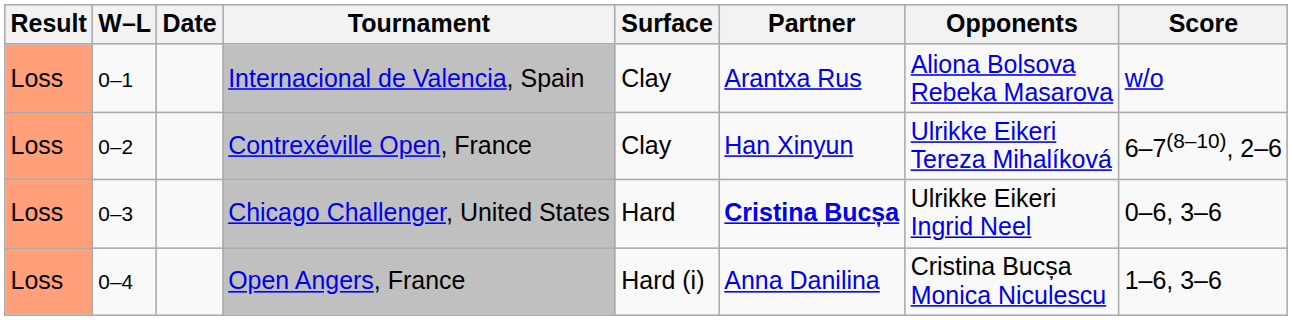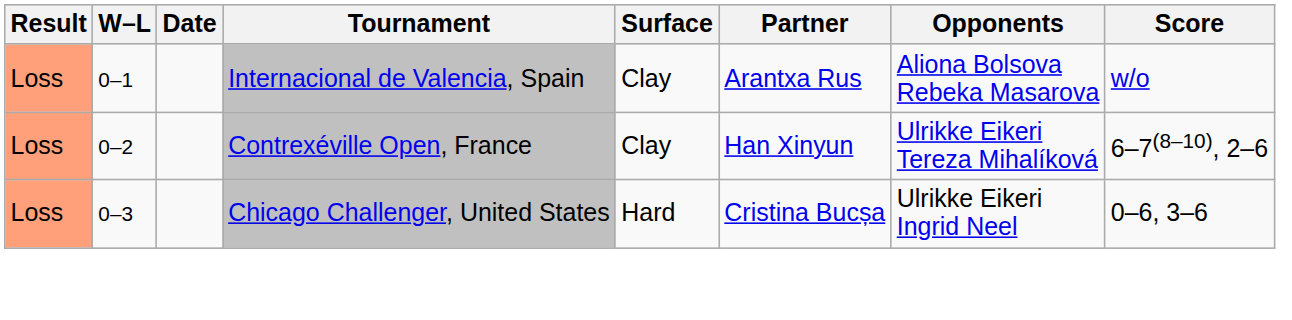 <table class="sortable wikitable">
 <tr>
 <th>Result</th>
 <th class="unsortable">W–L</th>
 <th>Date</th>
 <th>Tournament</th>
 <th>Surface</th>
 <th>Partner</th>
 <th>Opponents</th>
 <th class="unsortable">Score</th>
 </tr>
 <tr>
 <td style="background:#ffa07a;">Loss</td>
 <td><small>0–1</small></td>
 <td><a href='#'></a></td>
 <td style=background:silver><a href='#'>Internacional de Valencia</a>, Spain</td>
 <td>Clay</td>
 <td> <a href='#'>Arantxa Rus</a></td>
 <td> <a href='#'>Aliona Bolsova</a> <br>  <a href='#'>Rebeka Masarova</a></td>
 <td><a href='#'>w/o</a></td>
 </tr>
 <tr>
 <td style="background:#ffa07a;">Loss</td>
 <td><small>0–2</small></td>
 <td><a href='#'></a></td>
 <td style=background:silver><a href='#'>Contrexéville Open</a>, France</td>
 <td>Clay</td>
 <td> <a href='#'>Han Xinyun</a></td>
 <td> <a href='#'>Ulrikke Eikeri</a> <br>  <a href='#'>Tereza Mihalíková</a></td>
 <td>6–7<sup>(8–10)</sup>, 2–6</td>
 </tr>
 <tr>
 <td style="background:#ffa07a;">Loss</td>
 <td><small>0–3</small></td>
 <td><a href='#'></a></td>
 <td style=background:silver><a href='#'>Chicago Challenger</a>, United States</td>
 <td>Hard</td>
-<td><strong> <a href='#'>Cristina Bucșa</a></strong></td>
+<td> <a href='#'>Cristina Bucșa</a></td>
 <td> Ulrikke Eikeri <br>  <a href='#'>Ingrid Neel</a></td>
 <td>0–6, 3–6</td>
 </tr>
-<tr>
-<td style="background:#ffa07a;">Loss</td>
-<td><small>0–4</small></td>
-<td><a href='#'></a></td>
-<td style="background:silver;"><a href='#'>Open Angers</a>, France</td>
-<td>Hard (i)</td>
-<td> <a href='#'>Anna Danilina</a></td>
-<td> Cristina Bucșa <br>  <a href='#'>Monica Niculescu</a></td>
-<td>1–6, 3–6</td>
-</tr>
 </table>
